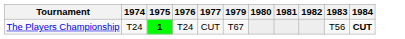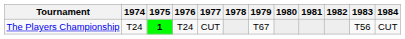 <table class="wikitable" style="font-size:95%;text-align:center;">
 <tr>
 <th>Tournament</th>
 <th>1974</th>
 <th>1975</th>
 <th>1976</th>
 <th>1977</th>
+<th>1978</th>
 <th>1979</th>
 <th>1980</th>
 <th>1981</th>
 <th>1982</th>
 <th>1983</th>
 <th>1984</th>
 </tr>
 <tr>
 <td align=left><a href='#'>The Players Championship</a></td>
 <td>T24</td>
 <td style="background:lime;"><strong>1</strong></td>
 <td>T24</td>
 <td>CUT</td>
+<td style="background:#eeeeee;"></td>
 <td>T67</td>
 <td style="background:#eeeeee;"></td>
 <td style="background:#eeeeee;"></td>
 <td style="background:#eeeeee;"></td>
 <td>T56</td>
-<td><strong>CUT</strong></td>
+<td>CUT</td>
 </tr>
 </table>
